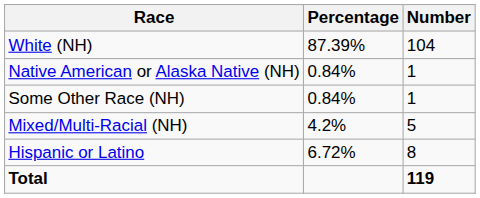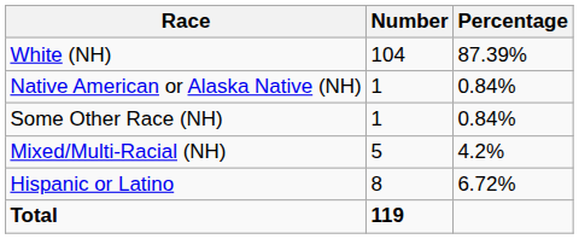 <table class="wikitable">
 <tr>
 <th>Race</th>
+<th>Number</th>
 <th>Percentage</th>
-<th>Number</th>
 </tr>
 <tr>
 <td><a href='#'>White</a> (NH)</td>
+<td>104</td>
 <td>87.39%</td>
-<td>104</td>
 </tr>
 <tr>
 <td><a href='#'>Native American</a> or <a href='#'>Alaska Native</a> (NH)</td>
+<td>1</td>
 <td>0.84%</td>
-<td>1</td>
 </tr>
 <tr>
 <td>Some Other Race (NH)</td>
+<td>1</td>
 <td>0.84%</td>
-<td>1</td>
 </tr>
 <tr>
 <td><a href='#'>Mixed/Multi-Racial</a> (NH)</td>
+<td>5</td>
 <td>4.2%</td>
-<td>5</td>
 </tr>
 <tr>
 <td><a href='#'>Hispanic or Latino</a></td>
+<td>8</td>
 <td>6.72%</td>
-<td>8</td>
 </tr>
 <tr>
 <td><strong>Total</strong></td>
+<td><strong>119</strong></td>
 <td></td>
-<td><strong>119</strong></td>
 </tr>
 </table>
